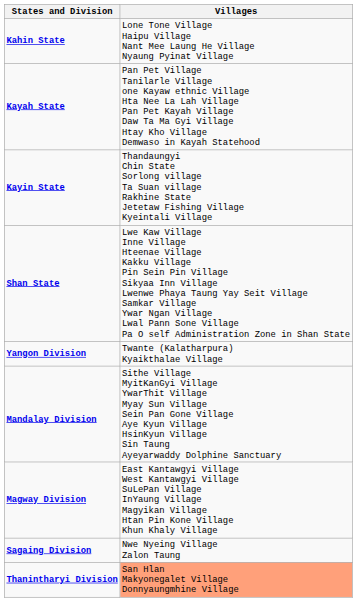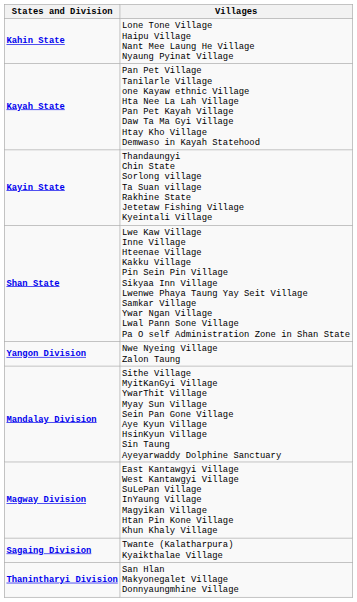 <table class="wikitable">
 <tr>
 <th>States and Division</th>
 <th>Villages</th>
 </tr>
 <tr>
 <td><strong><a href='#'>Kahin State</a></strong></td>
 <td>Lone Tone Village<br>Haipu Village<br>Nant Mee Laung He Village<br>Nyaung Pyinat Village</td>
 </tr>
 <tr>
 <td><strong><a href='#'>Kayah State</a></strong></td>
 <td>Pan Pet Village<br>Tanilarle Village<br>one Kayaw ethnic Village<br>Hta Nee La Lah Village<br>Pan Pet Kayah Village<br>Daw Ta Ma Gyi Village<br>Htay Kho Village<br>Demwaso in Kayah Statehood</td>
 </tr>
 <tr>
 <td><strong><a href='#'>Kayin State</a></strong></td>
 <td>Thandaungyi<br>Chin State<br>Sorlong village<br>Ta Suan village<br>Rakhine State<br>Jetetaw Fishing Village<br>Kyeintali Village</td>
 </tr>
 <tr>
 <td><strong><a href='#'>Shan State</a></strong></td>
 <td>Lwe Kaw Village<br>Inne Village<br>Hteenae Village<br>Kakku Village<br>Pin Sein Pin Village<br>Sikyaa Inn Village<br>Lwenwe Phaya Taung Yay Seit Village<br>Samkar Village<br>Ywar Ngan Village<br>Lwal Pann Sone Village<br>Pa O self Administration Zone in Shan State</td>
 </tr>
 <tr>
 <td><strong><a href='#'>Yangon Division</a></strong></td>
-<td>Twante (Kalatharpura)<br>Kyaikthalae Village</td>
+<td>Nwe Nyeing Village<br>Zalon Taung</td>
 </tr>
 <tr>
 <td><br><strong><a href='#'>Mandalay Division</a></strong></td>
 <td>Sithe Village<br>MyitKanGyi Village<br>YwarThit Village<br>Myay Sun Village<br>Sein Pan Gone Village<br>Aye Kyun Village<br>HsinKyun Village<br>Sin Taung<br>Ayeyarwaddy Dolphine Sanctuary</td>
 </tr>
 <tr>
 <td><strong><a href='#'>Magway Division</a></strong></td>
 <td>East Kantawgyi Village<br>West Kantawgyi  Village<br>SuLePan Village<br>InYaung Village<br>Magyikan Village<br>Htan Pin Kone Village<br>Khun Khaly Village</td>
 </tr>
 <tr>
 <td><strong><a href='#'>Sagaing Division</a></strong></td>
-<td>Nwe Nyeing Village<br>Zalon Taung</td>
+<td>Twante (Kalatharpura)<br>Kyaikthalae Village</td>
 </tr>
 <tr>
 <td><strong><a href='#'>Thanintharyi Division</a></strong></td>
-<td style="background: lightsalmon;">San Hlan<br>Makyonegalet Village<br>Donnyaungmhine Village</td>
+<td>San Hlan<br>Makyonegalet Village<br>Donnyaungmhine Village</td>
 </tr>
 </table>
